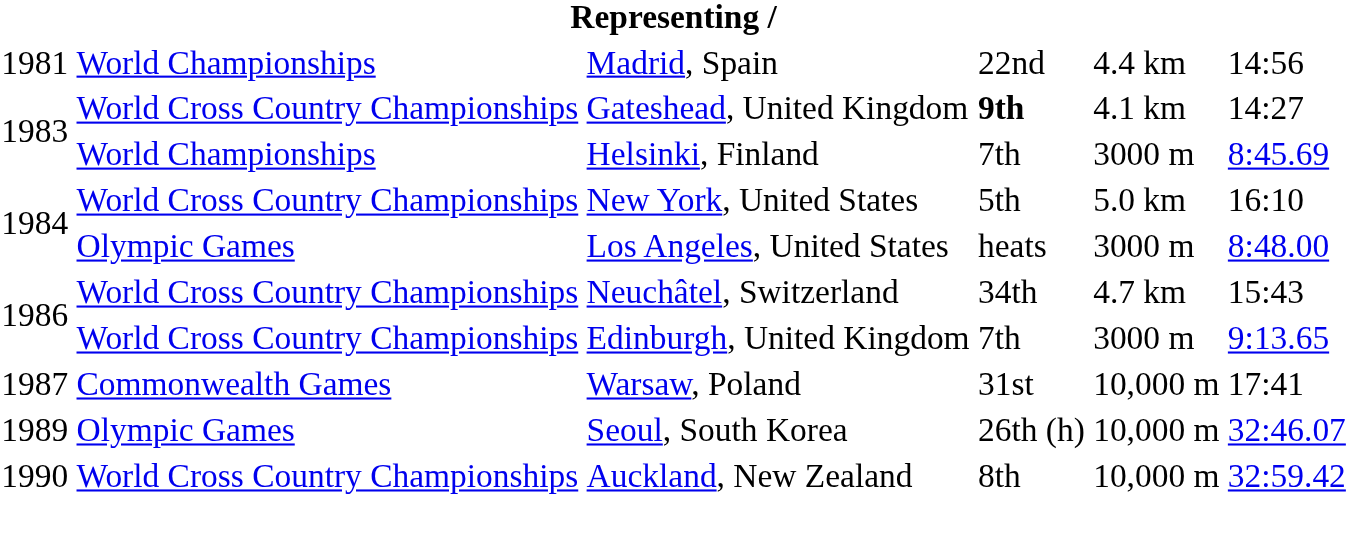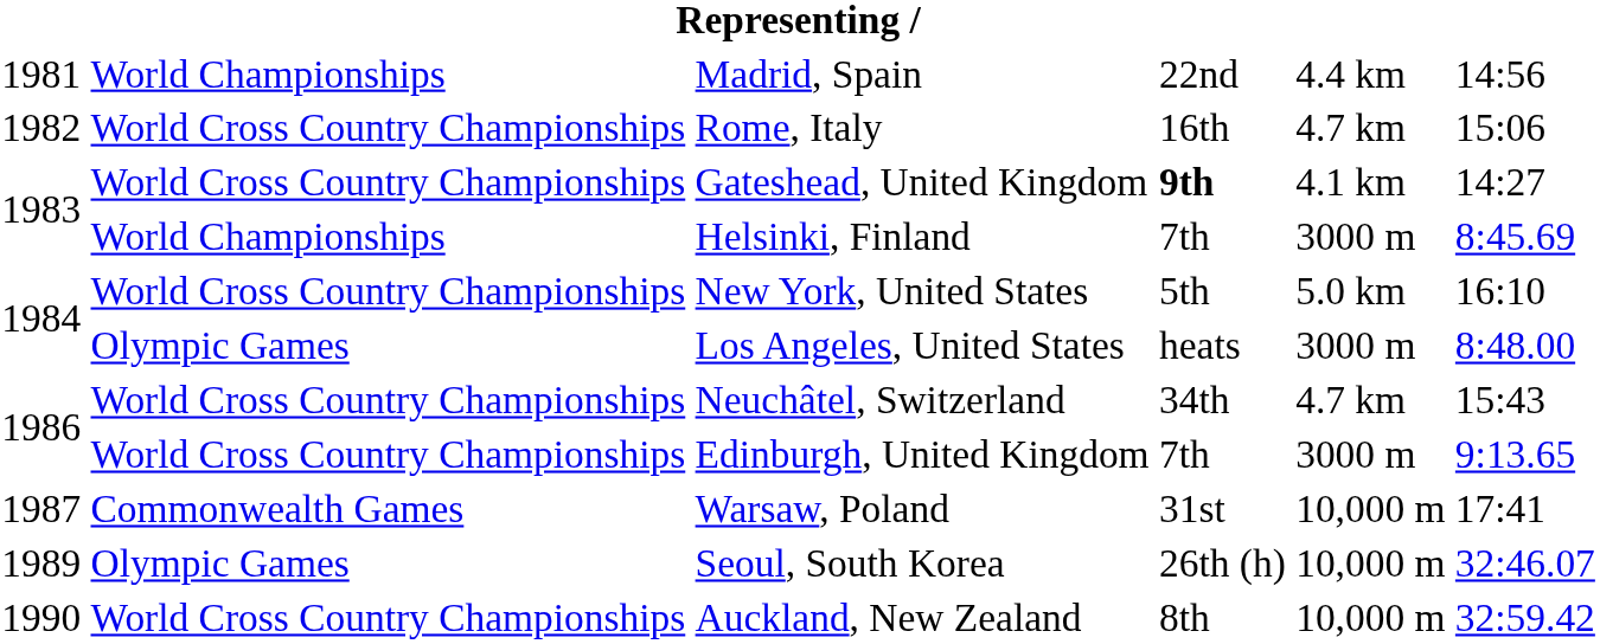 <table>
 <tr>
 <th colspan=6>Representing  / </th>
 </tr>
 <tr>
 <td>1981</td>
 <td><a href='#'>World Championships</a></td>
 <td><a href='#'>Madrid</a>, Spain</td>
 <td>22nd</td>
 <td>4.4 km</td>
 <td>14:56</td>
+</tr>
+<tr>
+<td>1982</td>
+<td><a href='#'>World Cross Country Championships</a></td>
+<td><a href='#'>Rome</a>, Italy</td>
+<td>16th</td>
+<td>4.7 km</td>
+<td>15:06</td>
 </tr>
 <tr>
 <td rowspan=2>1983</td>
 <td><a href='#'>World Cross Country Championships</a></td>
 <td><a href='#'>Gateshead</a>, United Kingdom</td>
 <td><strong>9th</strong></td>
 <td>4.1 km</td>
 <td>14:27</td>
 </tr>
 <tr>
 <td><a href='#'>World Championships</a></td>
 <td><a href='#'>Helsinki</a>, Finland</td>
 <td>7th</td>
 <td>3000 m</td>
 <td><a href='#'>8:45.69</a></td>
 </tr>
 <tr>
 <td rowspan=2>1984</td>
 <td><a href='#'>World Cross Country Championships</a></td>
 <td><a href='#'>New York</a>, United States</td>
 <td>5th</td>
 <td>5.0 km</td>
 <td>16:10</td>
 </tr>
 <tr>
 <td><a href='#'>Olympic Games</a></td>
 <td><a href='#'>Los Angeles</a>, United States</td>
 <td>heats</td>
 <td>3000 m</td>
 <td><a href='#'>8:48.00</a></td>
 </tr>
 <tr>
 <td rowspan=2>1986</td>
 <td><a href='#'>World Cross Country Championships</a></td>
 <td><a href='#'>Neuchâtel</a>, Switzerland</td>
 <td>34th</td>
 <td>4.7 km</td>
 <td>15:43</td>
 </tr>
 <tr>
 <td><a href='#'>World Cross Country Championships</a></td>
 <td><a href='#'>Edinburgh</a>, United Kingdom</td>
 <td>7th</td>
 <td>3000 m</td>
 <td><a href='#'>9:13.65</a></td>
 </tr>
 <tr>
 <td>1987</td>
 <td><a href='#'>Commonwealth Games</a></td>
 <td><a href='#'>Warsaw</a>, Poland</td>
 <td>31st</td>
 <td>10,000 m</td>
 <td>17:41</td>
 </tr>
 <tr>
 <td>1989</td>
 <td><a href='#'>Olympic Games</a></td>
 <td><a href='#'>Seoul</a>, South Korea</td>
 <td>26th (h)</td>
 <td>10,000 m</td>
 <td><a href='#'>32:46.07</a></td>
 </tr>
 <tr>
 <td>1990</td>
 <td><a href='#'>World Cross Country Championships</a></td>
 <td><a href='#'>Auckland</a>, New Zealand</td>
 <td>8th</td>
 <td>10,000 m</td>
 <td><a href='#'>32:59.42</a></td>
 </tr>
 </table>
